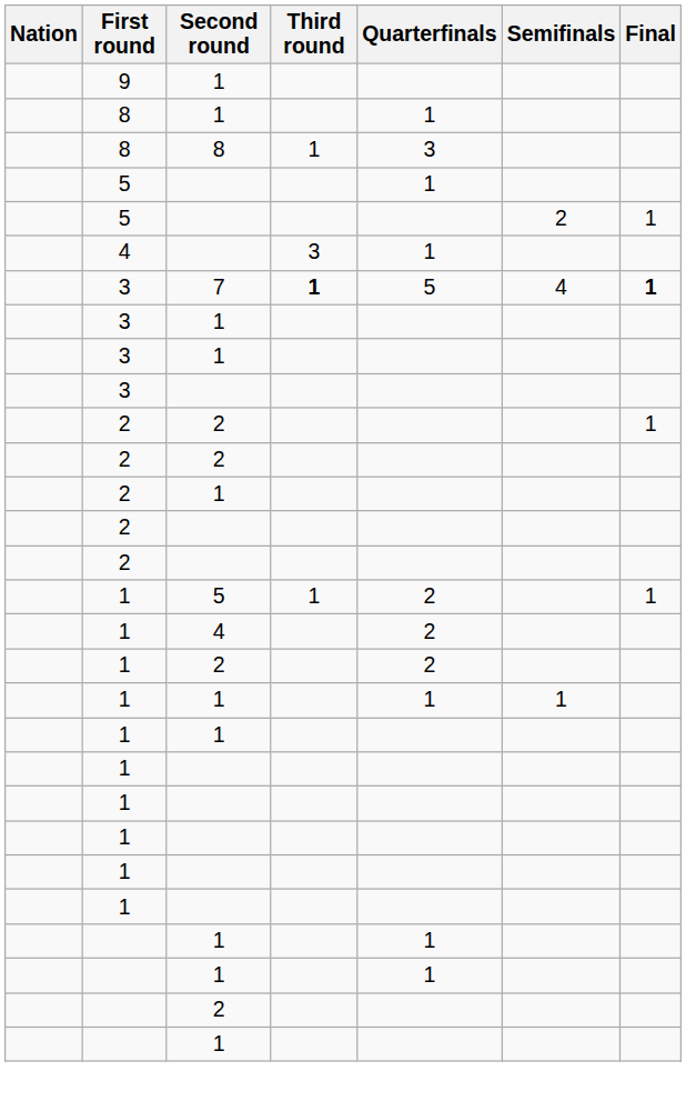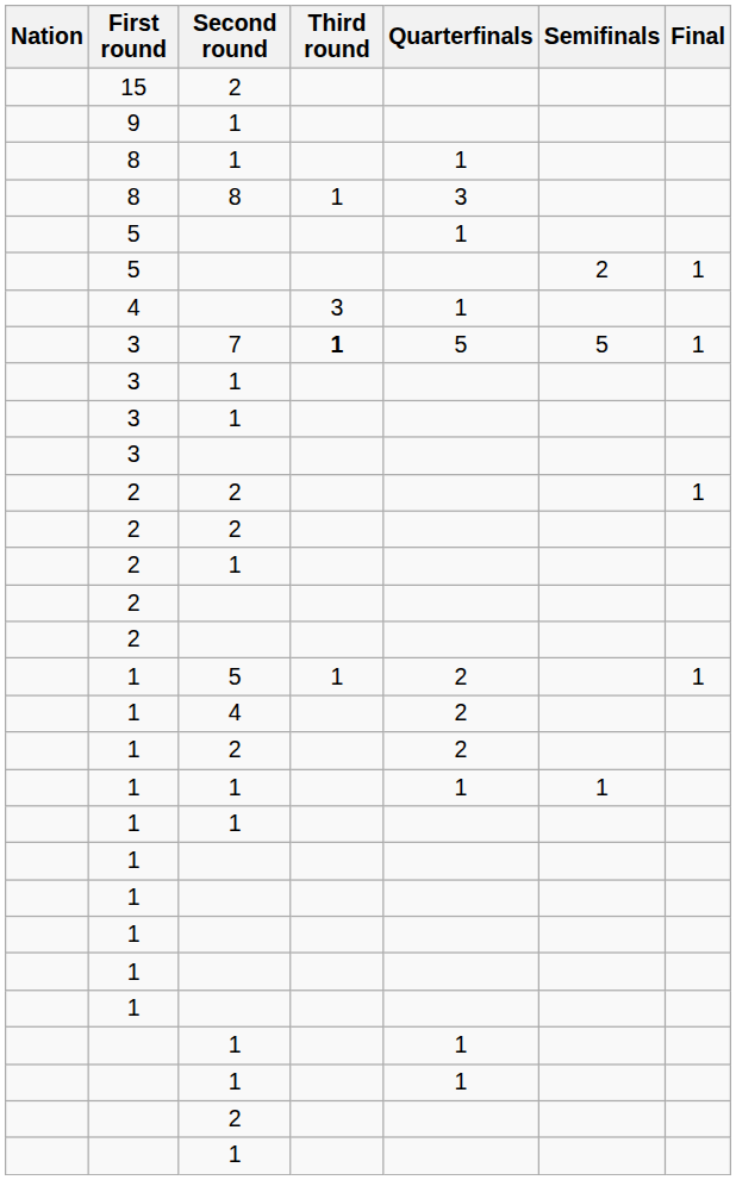 <table class="wikitable sortable" style="text-align: center; width:500px ">
 <tr>
 <th>Nation</th>
 <th>First round</th>
 <th>Second round</th>
 <th>Third round</th>
 <th>Quarterfinals</th>
 <th>Semifinals</th>
 <th>Final</th>
+</tr>
+<tr>
+<td></td>
+<td>15</td>
+<td>2</td>
+<td></td>
+<td></td>
+<td></td>
+<td></td>
 </tr>
 <tr>
 <td></td>
 <td>9</td>
 <td>1</td>
 <td></td>
 <td></td>
 <td></td>
 <td></td>
 </tr>
 <tr>
 <td></td>
 <td>8</td>
 <td>1</td>
 <td></td>
 <td>1</td>
 <td></td>
 <td></td>
 </tr>
 <tr>
 <td></td>
 <td>8</td>
 <td>8</td>
 <td>1</td>
 <td>3</td>
 <td></td>
 <td></td>
 </tr>
 <tr>
 <td></td>
 <td>5</td>
 <td></td>
 <td></td>
 <td>1</td>
 <td></td>
 <td></td>
 </tr>
 <tr>
 <td></td>
 <td>5</td>
 <td></td>
 <td></td>
 <td></td>
 <td>2</td>
 <td>1</td>
 </tr>
 <tr>
 <td></td>
 <td>4</td>
 <td></td>
 <td>3</td>
 <td>1</td>
 <td></td>
 <td></td>
 </tr>
 <tr>
 <td></td>
 <td>3</td>
 <td>7</td>
 <td><strong>1</strong></td>
 <td>5</td>
-<td>4</td>
-<td><strong>1</strong></td>
+<td>5</td>
+<td>1</td>
 </tr>
 <tr>
 <td></td>
 <td>3</td>
 <td>1</td>
 <td></td>
 <td></td>
 <td></td>
 <td></td>
 </tr>
 <tr>
 <td></td>
 <td>3</td>
 <td>1</td>
 <td></td>
 <td></td>
 <td></td>
 <td></td>
 </tr>
 <tr>
 <td></td>
 <td>3</td>
 <td></td>
 <td></td>
 <td></td>
 <td></td>
 <td></td>
 </tr>
 <tr>
 <td></td>
 <td>2</td>
 <td>2</td>
 <td></td>
 <td></td>
 <td></td>
 <td>1</td>
 </tr>
 <tr>
 <td></td>
 <td>2</td>
 <td>2</td>
 <td></td>
 <td></td>
 <td></td>
 <td></td>
 </tr>
 <tr>
 <td></td>
 <td>2</td>
 <td>1</td>
 <td></td>
 <td></td>
 <td></td>
 <td></td>
 </tr>
 <tr>
 <td></td>
 <td>2</td>
 <td></td>
 <td></td>
 <td></td>
 <td></td>
 <td></td>
 </tr>
 <tr>
 <td></td>
 <td>2</td>
 <td></td>
 <td></td>
 <td></td>
 <td></td>
 <td></td>
 </tr>
 <tr>
 <td></td>
 <td>1</td>
 <td>5</td>
 <td>1</td>
 <td>2</td>
 <td></td>
 <td>1</td>
 </tr>
 <tr>
 <td></td>
 <td>1</td>
 <td>4</td>
 <td></td>
 <td>2</td>
 <td></td>
 <td></td>
 </tr>
 <tr>
 <td></td>
 <td>1</td>
 <td>2</td>
 <td></td>
 <td>2</td>
 <td></td>
 <td></td>
 </tr>
 <tr>
 <td></td>
 <td>1</td>
 <td>1</td>
 <td></td>
 <td>1</td>
 <td>1</td>
 <td></td>
 </tr>
 <tr>
 <td></td>
 <td>1</td>
 <td>1</td>
 <td></td>
 <td></td>
 <td></td>
 <td></td>
 </tr>
 <tr>
 <td></td>
 <td>1</td>
 <td></td>
 <td></td>
 <td></td>
 <td></td>
 <td></td>
 </tr>
 <tr>
 <td></td>
 <td>1</td>
 <td></td>
 <td></td>
 <td></td>
 <td></td>
 <td></td>
 </tr>
 <tr>
 <td></td>
 <td>1</td>
 <td></td>
 <td></td>
 <td></td>
 <td></td>
 <td></td>
 </tr>
 <tr>
 <td></td>
 <td>1</td>
 <td></td>
 <td></td>
 <td></td>
 <td></td>
 <td></td>
 </tr>
 <tr>
 <td></td>
 <td>1</td>
 <td></td>
 <td></td>
 <td></td>
 <td></td>
 <td></td>
 </tr>
 <tr>
 <td></td>
 <td></td>
 <td>1</td>
 <td></td>
 <td>1</td>
 <td></td>
 <td></td>
 </tr>
 <tr>
 <td></td>
 <td></td>
 <td>1</td>
 <td></td>
 <td>1</td>
 <td></td>
 <td></td>
 </tr>
 <tr>
 <td></td>
 <td></td>
 <td>2</td>
 <td></td>
 <td></td>
 <td></td>
 <td></td>
 </tr>
 <tr>
 <td></td>
 <td></td>
 <td>1</td>
 <td></td>
 <td></td>
 <td></td>
 <td></td>
 </tr>
 </table>
